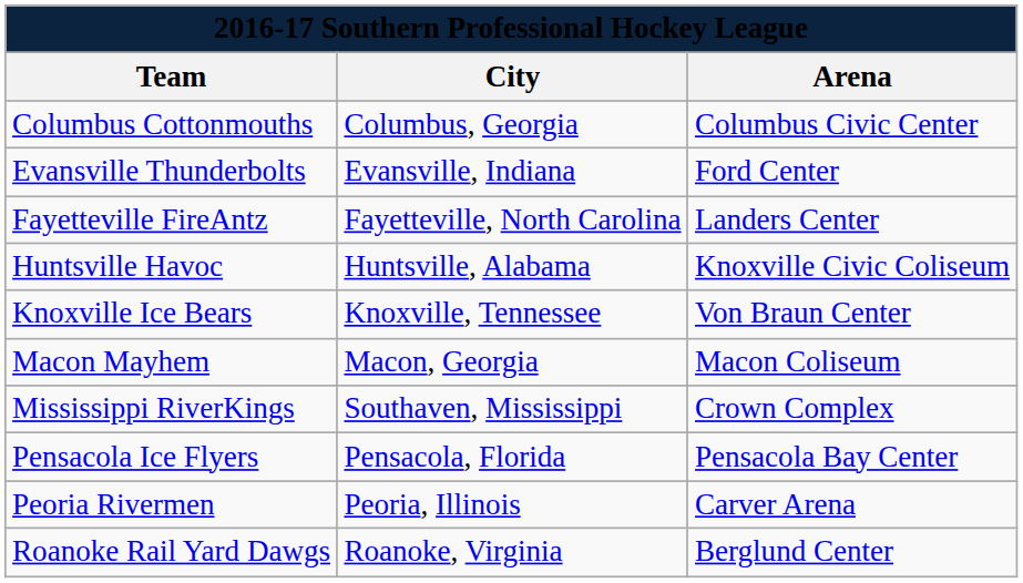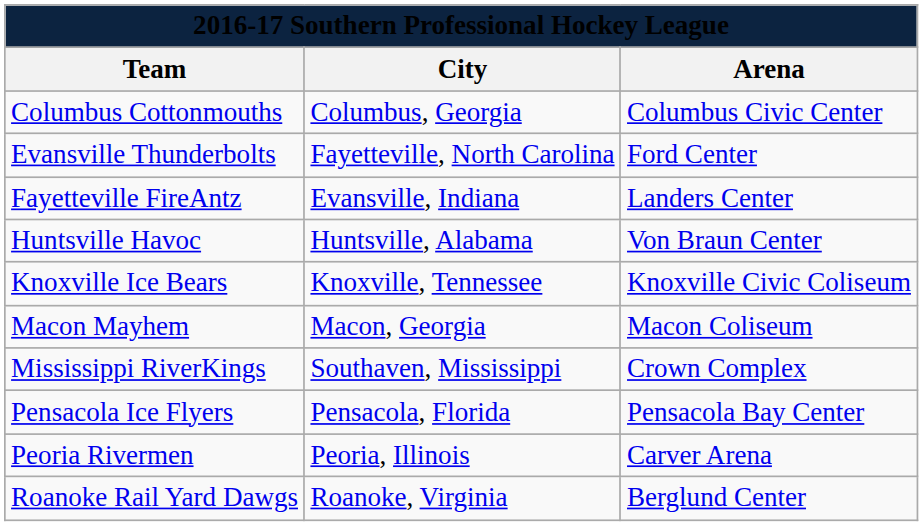 <table class="wikitable" style="width:auto">
 <tr>
 <td bgcolor="#0C2340" align="center" colspan="5"><strong><span>2016-17 Southern Professional Hockey League</span></strong></td>
 </tr>
 <tr>
 <th>Team</th>
 <th>City</th>
 <th>Arena</th>
 </tr>
 <tr>
 <td><a href='#'>Columbus Cottonmouths</a></td>
 <td><a href='#'>Columbus</a>, <a href='#'>Georgia</a></td>
 <td><a href='#'>Columbus Civic Center</a></td>
 </tr>
 <tr>
 <td><a href='#'>Evansville Thunderbolts</a></td>
-<td><a href='#'>Evansville</a>, <a href='#'>Indiana</a></td>
+<td><a href='#'>Fayetteville</a>, <a href='#'>North Carolina</a></td>
 <td><a href='#'>Ford Center</a></td>
 </tr>
 <tr>
 <td><a href='#'>Fayetteville FireAntz</a></td>
-<td><a href='#'>Fayetteville</a>, <a href='#'>North Carolina</a></td>
+<td><a href='#'>Evansville</a>, <a href='#'>Indiana</a></td>
 <td><a href='#'>Landers Center</a></td>
 </tr>
 <tr>
 <td><a href='#'>Huntsville Havoc</a></td>
 <td><a href='#'>Huntsville</a>, <a href='#'>Alabama</a></td>
-<td><a href='#'>Knoxville Civic Coliseum</a></td>
+<td><a href='#'>Von Braun Center</a></td>
 </tr>
 <tr>
 <td><a href='#'>Knoxville Ice Bears</a></td>
 <td><a href='#'>Knoxville</a>, <a href='#'>Tennessee</a></td>
-<td><a href='#'>Von Braun Center</a></td>
+<td><a href='#'>Knoxville Civic Coliseum</a></td>
 </tr>
 <tr>
 <td><a href='#'>Macon Mayhem</a></td>
 <td><a href='#'>Macon</a>, <a href='#'>Georgia</a></td>
 <td><a href='#'>Macon Coliseum</a></td>
 </tr>
 <tr>
 <td><a href='#'>Mississippi RiverKings</a></td>
 <td><a href='#'>Southaven</a>, <a href='#'>Mississippi</a></td>
 <td><a href='#'>Crown Complex</a></td>
 </tr>
 <tr>
 <td><a href='#'>Pensacola Ice Flyers</a></td>
 <td><a href='#'>Pensacola</a>, <a href='#'>Florida</a></td>
 <td><a href='#'>Pensacola Bay Center</a></td>
 </tr>
 <tr>
 <td><a href='#'>Peoria Rivermen</a></td>
 <td><a href='#'>Peoria</a>, <a href='#'>Illinois</a></td>
 <td><a href='#'>Carver Arena</a></td>
 </tr>
 <tr>
 <td><a href='#'>Roanoke Rail Yard Dawgs</a></td>
 <td><a href='#'>Roanoke</a>, <a href='#'>Virginia</a></td>
 <td><a href='#'>Berglund Center</a></td>
 </tr>
 </table>
